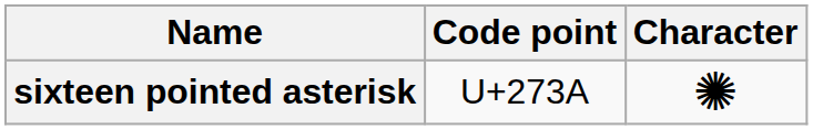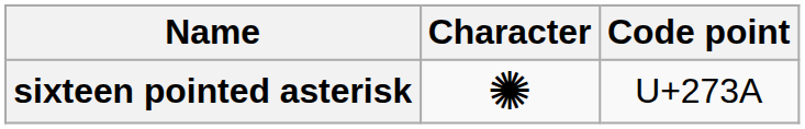 <table class="wikitable" style="text-align:center;">
 <tr>
 <th>Name</th>
+<th>Character</th>
 <th>Code point</th>
-<th>Character</th>
 </tr>
 <tr>
 <th>sixteen pointed asterisk</th>
+<td style="font-size:150%; padding:0">✺</td>
 <td>U+273A</td>
-<td style="font-size:150%; padding:0">✺</td>
 </tr>
 </table>
